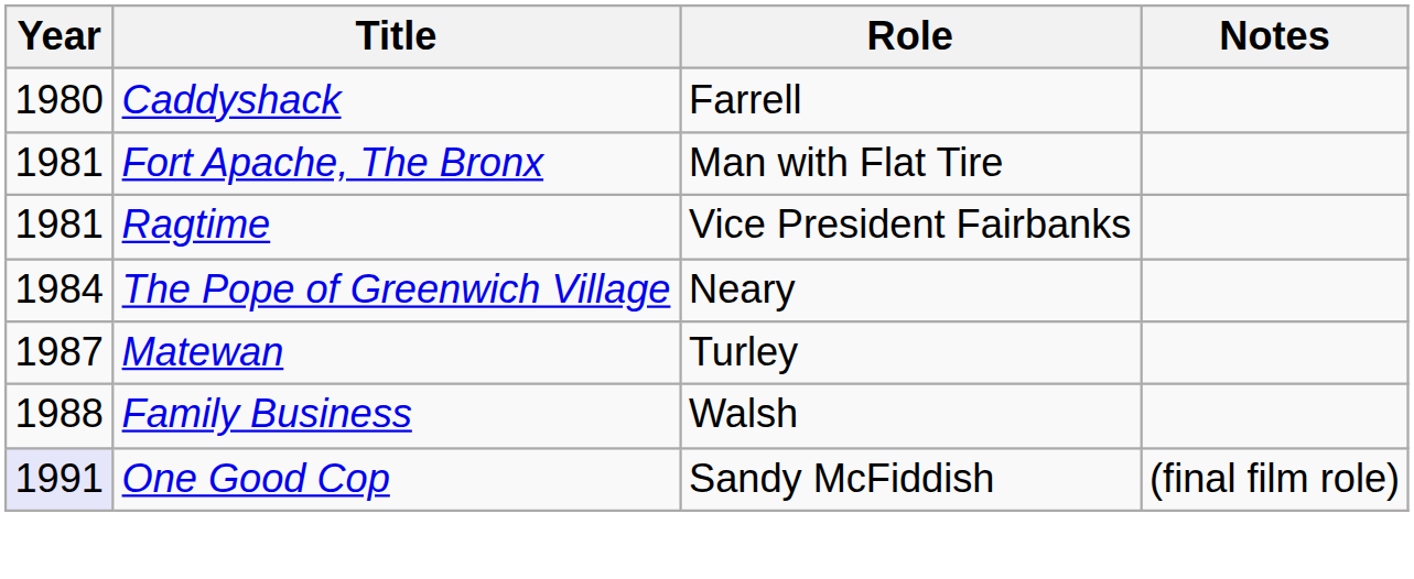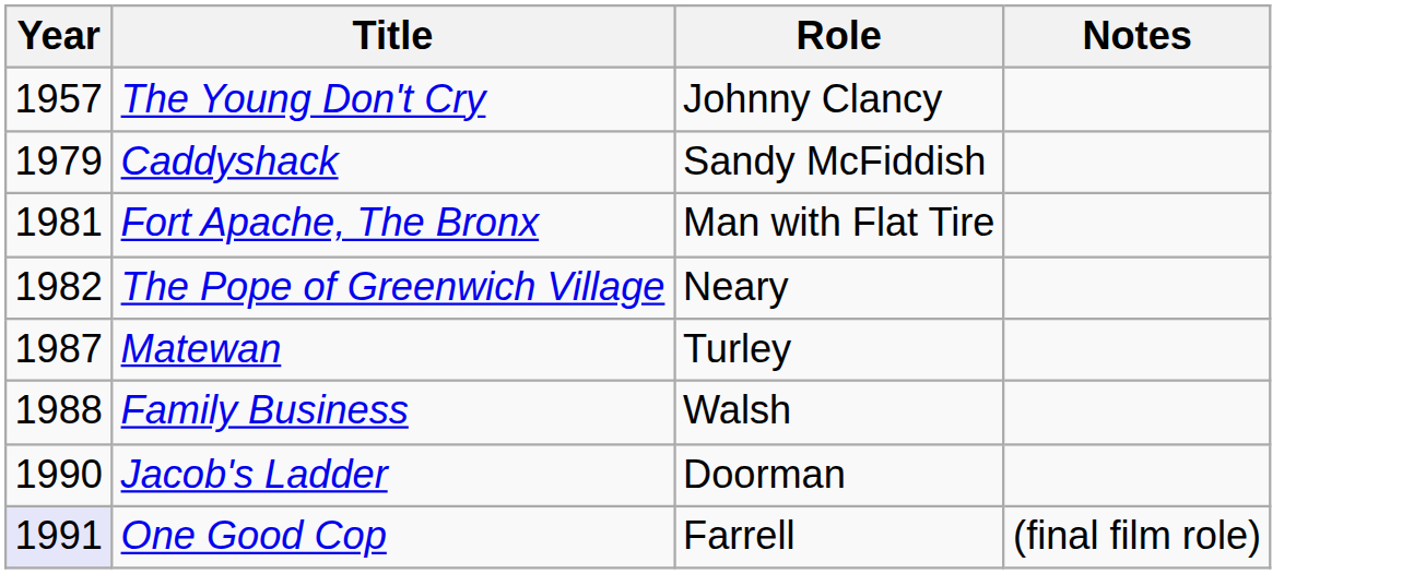 <table class="wikitable sortable">
 <tr>
 <th>Year</th>
 <th>Title</th>
 <th>Role</th>
 <th>Notes</th>
 </tr>
 <tr>
-<td>1980</td>
+<td>1957</td>
+<td><em><a href='#'>The Young Don't Cry</a></em></td>
+<td>Johnny Clancy</td>
+<td></td>
+</tr>
+<tr>
+<td>1979</td>
 <td><em><a href='#'>Caddyshack</a></em></td>
-<td>Farrell</td>
+<td>Sandy McFiddish</td>
 <td></td>
 </tr>
 <tr>
 <td>1981</td>
 <td><em><a href='#'>Fort Apache, The Bronx</a></em></td>
 <td>Man with Flat Tire</td>
 <td></td>
 </tr>
 <tr>
-<td>1981</td>
-<td><em><a href='#'>Ragtime</a></em></td>
-<td>Vice President Fairbanks</td>
-<td></td>
-</tr>
-<tr>
-<td>1984</td>
+<td>1982</td>
 <td><em><a href='#'>The Pope of Greenwich Village</a></em></td>
 <td>Neary</td>
 <td></td>
 </tr>
 <tr>
 <td>1987</td>
 <td><em><a href='#'>Matewan</a></em></td>
 <td>Turley</td>
 <td></td>
 </tr>
 <tr>
 <td>1988</td>
 <td><em><a href='#'>Family Business</a></em></td>
 <td>Walsh</td>
 <td></td>
 </tr>
 <tr>
+<td>1990</td>
+<td><em><a href='#'>Jacob's Ladder</a></em></td>
+<td>Doorman</td>
+<td></td>
+</tr>
+<tr>
 <td style="background: lavender;">1991</td>
 <td><em><a href='#'>One Good Cop</a></em></td>
-<td>Sandy McFiddish</td>
+<td>Farrell</td>
 <td>(final film role)</td>
 </tr>
 </table>
